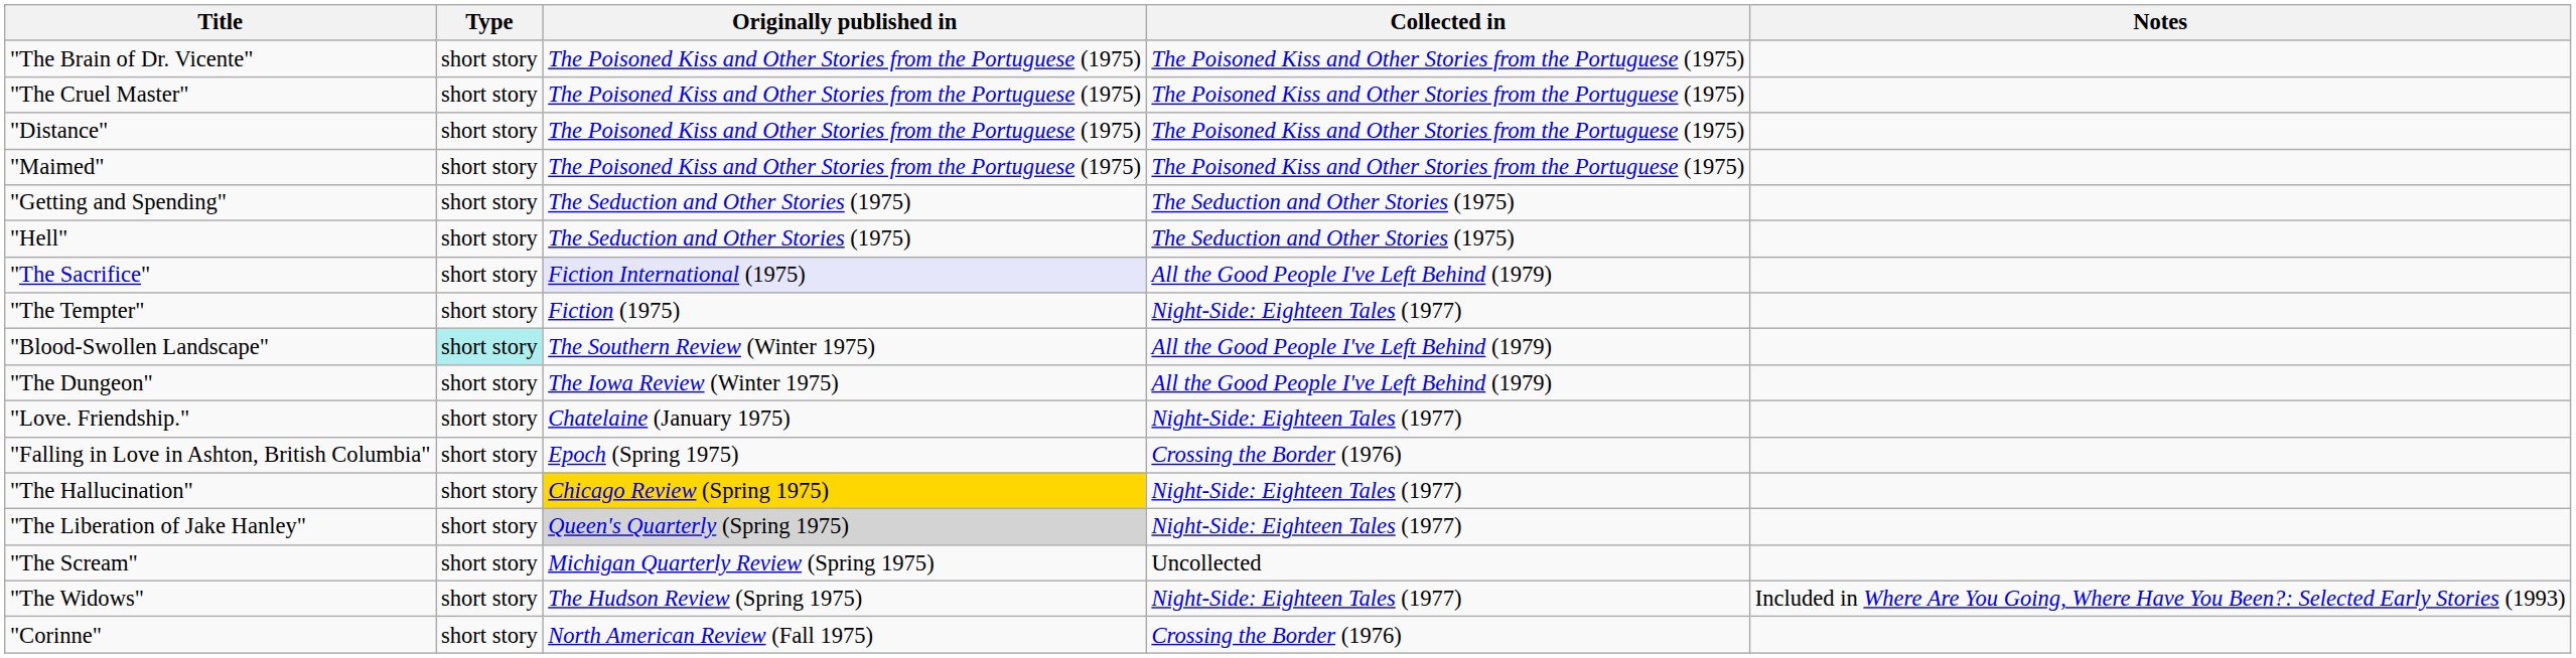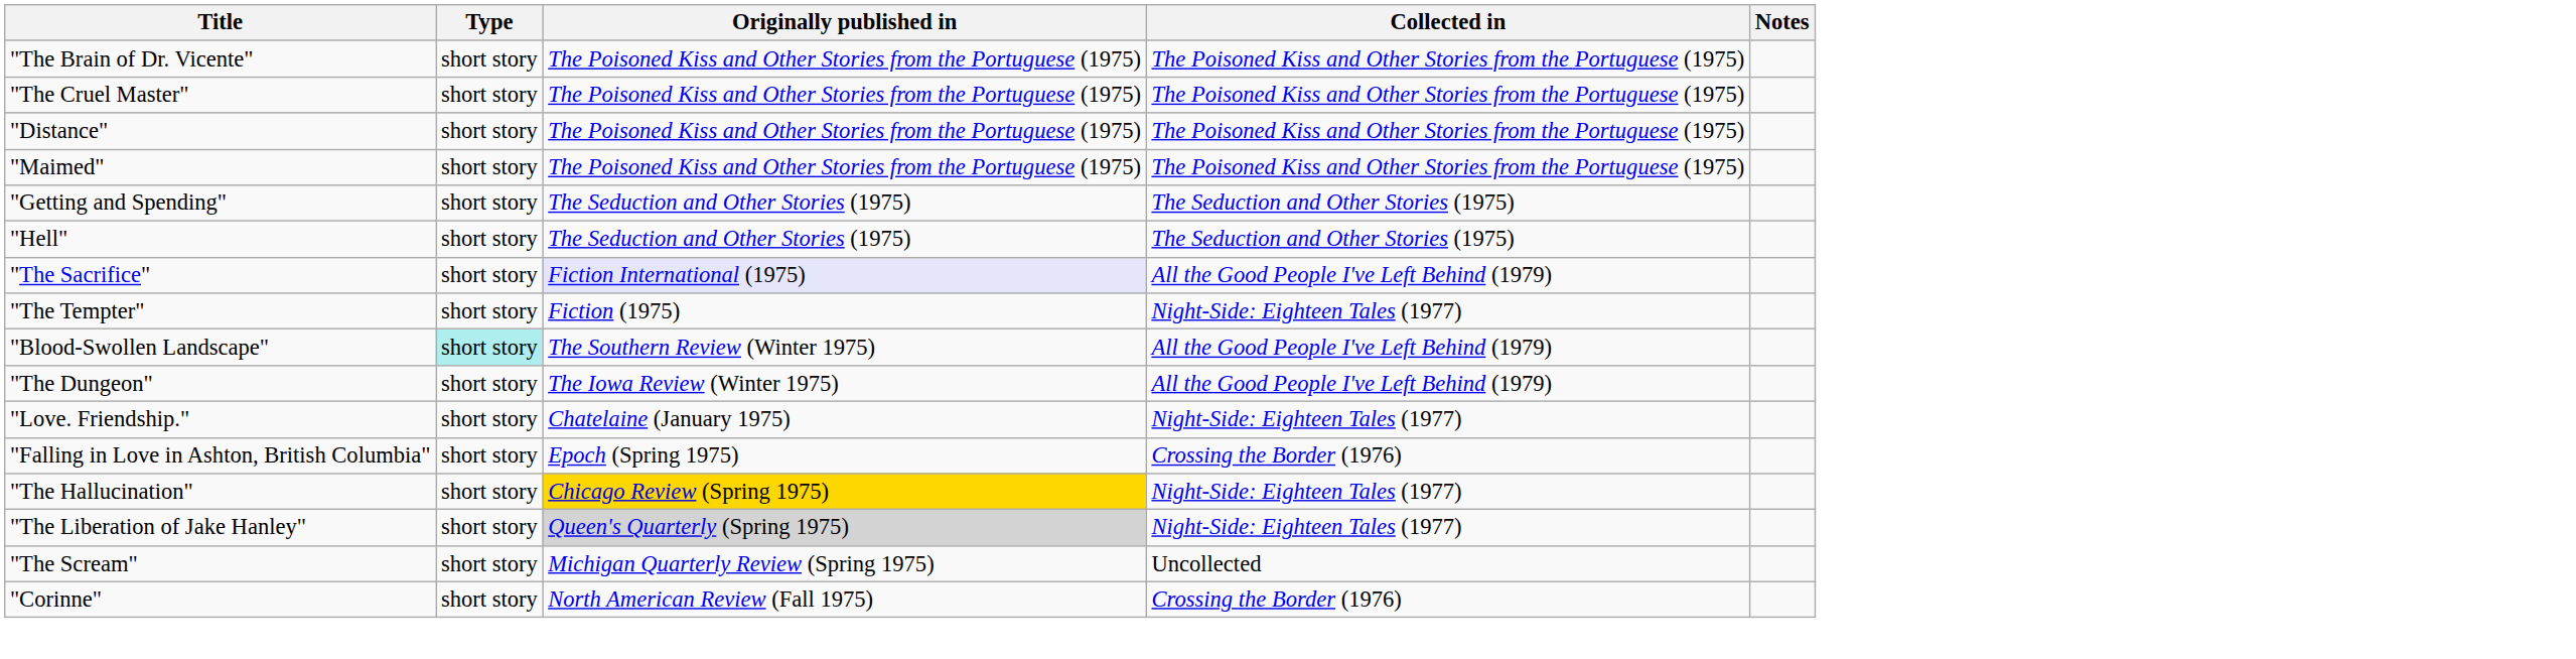 <table class="wikitable">
 <tr>
 <th>Title</th>
 <th>Type</th>
 <th>Originally published in</th>
 <th>Collected in</th>
 <th>Notes</th>
 </tr>
 <tr>
 <td>"The Brain of Dr. Vicente"</td>
 <td>short story</td>
 <td><em><a href='#'>The Poisoned Kiss and Other Stories from the Portuguese</a></em> (1975)</td>
 <td><em><a href='#'>The Poisoned Kiss and Other Stories from the Portuguese</a></em> (1975)</td>
 <td></td>
 </tr>
 <tr>
 <td>"The Cruel Master"</td>
 <td>short story</td>
 <td><em><a href='#'>The Poisoned Kiss and Other Stories from the Portuguese</a></em> (1975)</td>
 <td><em><a href='#'>The Poisoned Kiss and Other Stories from the Portuguese</a></em> (1975)</td>
 <td></td>
 </tr>
 <tr>
 <td>"Distance"</td>
 <td>short story</td>
 <td><em><a href='#'>The Poisoned Kiss and Other Stories from the Portuguese</a></em> (1975)</td>
 <td><em><a href='#'>The Poisoned Kiss and Other Stories from the Portuguese</a></em> (1975)</td>
 <td></td>
 </tr>
 <tr>
 <td>"Maimed"</td>
 <td>short story</td>
 <td><em><a href='#'>The Poisoned Kiss and Other Stories from the Portuguese</a></em> (1975)</td>
 <td><em><a href='#'>The Poisoned Kiss and Other Stories from the Portuguese</a></em> (1975)</td>
 <td></td>
 </tr>
 <tr>
 <td>"Getting and Spending"</td>
 <td>short story</td>
 <td><em><a href='#'>The Seduction and Other Stories</a></em> (1975)</td>
 <td><em><a href='#'>The Seduction and Other Stories</a></em> (1975)</td>
 <td></td>
 </tr>
 <tr>
 <td>"Hell"</td>
 <td>short story</td>
 <td><em><a href='#'>The Seduction and Other Stories</a></em> (1975)</td>
 <td><em><a href='#'>The Seduction and Other Stories</a></em> (1975)</td>
 <td></td>
 </tr>
 <tr>
 <td>"<a href='#'>The Sacrifice</a>"</td>
 <td>short story</td>
 <td style="background: lavender;"><em><a href='#'>Fiction International</a></em> (1975)</td>
 <td><em><a href='#'>All the Good People I've Left Behind</a></em> (1979)</td>
 <td></td>
 </tr>
 <tr>
 <td>"The Tempter"</td>
 <td>short story</td>
 <td><em><a href='#'>Fiction</a></em> (1975)</td>
 <td><em><a href='#'>Night-Side: Eighteen Tales</a></em> (1977)</td>
 <td></td>
 </tr>
 <tr>
 <td>"Blood-Swollen Landscape"</td>
 <td style="background: paleturquoise;">short story</td>
 <td><em><a href='#'>The Southern Review</a></em> (Winter 1975)</td>
 <td><em><a href='#'>All the Good People I've Left Behind</a></em> (1979)</td>
 <td></td>
 </tr>
 <tr>
 <td>"The Dungeon"</td>
 <td>short story</td>
 <td><em><a href='#'>The Iowa Review</a></em> (Winter 1975)</td>
 <td><em><a href='#'>All the Good People I've Left Behind</a></em> (1979)</td>
 <td></td>
 </tr>
 <tr>
 <td>"Love. Friendship."</td>
 <td>short story</td>
 <td><em><a href='#'>Chatelaine</a></em> (January 1975)</td>
 <td><em><a href='#'>Night-Side: Eighteen Tales</a></em> (1977)</td>
 <td></td>
 </tr>
 <tr>
 <td>"Falling in Love in Ashton, British Columbia"</td>
 <td>short story</td>
 <td><em><a href='#'>Epoch</a></em> (Spring 1975)</td>
 <td><em><a href='#'>Crossing the Border</a></em> (1976)</td>
 <td></td>
 </tr>
 <tr>
 <td>"The Hallucination"</td>
 <td>short story</td>
 <td style="background: gold;"><em><a href='#'>Chicago Review</a></em> (Spring 1975)</td>
 <td><em><a href='#'>Night-Side: Eighteen Tales</a></em> (1977)</td>
 <td></td>
 </tr>
 <tr>
 <td>"The Liberation of Jake Hanley"</td>
 <td>short story</td>
 <td style="background: lightgrey;"><em><a href='#'>Queen's Quarterly</a></em> (Spring 1975)</td>
 <td><em><a href='#'>Night-Side: Eighteen Tales</a></em> (1977)</td>
 <td></td>
 </tr>
 <tr>
 <td>"The Scream"</td>
 <td>short story</td>
 <td><em><a href='#'>Michigan Quarterly Review</a></em> (Spring 1975)</td>
 <td>Uncollected</td>
 <td></td>
 </tr>
 <tr>
-<td>"The Widows"</td>
-<td>short story</td>
-<td><em><a href='#'>The Hudson Review</a></em> (Spring 1975)</td>
-<td><em><a href='#'>Night-Side: Eighteen Tales</a></em> (1977)</td>
-<td>Included in <em><a href='#'>Where Are You Going, Where Have You Been?: Selected Early Stories</a></em> (1993)</td>
-</tr>
-<tr>
 <td>"Corinne"</td>
 <td>short story</td>
 <td><em><a href='#'>North American Review</a></em> (Fall 1975)</td>
 <td><em><a href='#'>Crossing the Border</a></em> (1976)</td>
 <td></td>
 </tr>
 </table>
